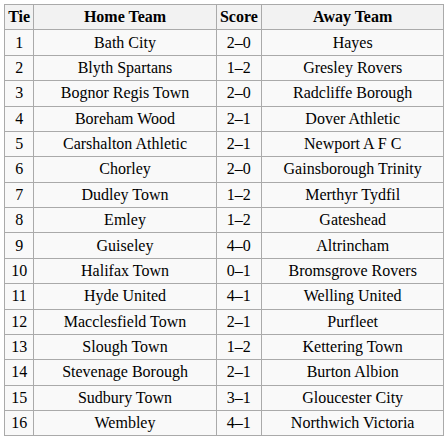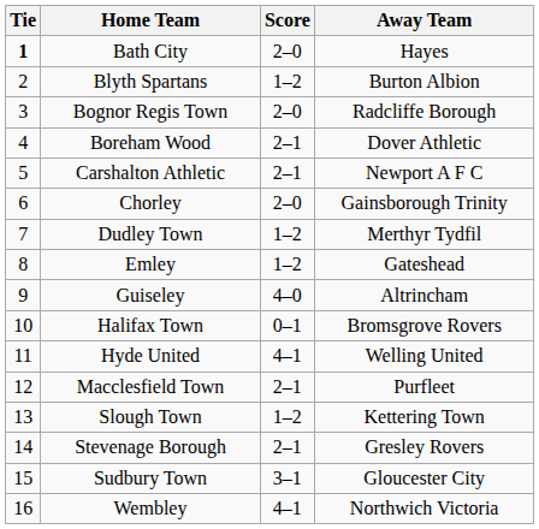 <table class="wikitable" style="text-align:center;">
 <tr>
 <th width=20>Tie</th>
 <th width=175>Home Team</th>
 <th width=20>Score</th>
 <th width=175>Away Team</th>
 </tr>
 <tr>
-<td>1</td>
+<td><strong>1</strong></td>
 <td>Bath City</td>
 <td>2–0</td>
 <td>Hayes</td>
 </tr>
 <tr>
 <td>2</td>
 <td>Blyth Spartans</td>
 <td>1–2</td>
-<td>Gresley Rovers</td>
+<td>Burton Albion</td>
 </tr>
 <tr>
 <td>3</td>
 <td>Bognor Regis Town</td>
 <td>2–0</td>
 <td>Radcliffe Borough</td>
 </tr>
 <tr>
 <td>4</td>
 <td>Boreham Wood</td>
 <td>2–1</td>
 <td>Dover Athletic</td>
 </tr>
 <tr>
 <td>5</td>
 <td>Carshalton Athletic</td>
 <td>2–1</td>
 <td>Newport A F C</td>
 </tr>
 <tr>
 <td>6</td>
 <td>Chorley</td>
 <td>2–0</td>
 <td>Gainsborough Trinity</td>
 </tr>
 <tr>
 <td>7</td>
 <td>Dudley Town</td>
 <td>1–2</td>
 <td>Merthyr Tydfil</td>
 </tr>
 <tr>
 <td>8</td>
 <td>Emley</td>
 <td>1–2</td>
 <td>Gateshead</td>
 </tr>
 <tr>
 <td>9</td>
 <td>Guiseley</td>
 <td>4–0</td>
 <td>Altrincham</td>
 </tr>
 <tr>
 <td>10</td>
 <td>Halifax Town</td>
 <td>0–1</td>
 <td>Bromsgrove Rovers</td>
 </tr>
 <tr>
 <td>11</td>
 <td>Hyde United</td>
 <td>4–1</td>
 <td>Welling United</td>
 </tr>
 <tr>
 <td>12</td>
 <td>Macclesfield Town</td>
 <td>2–1</td>
 <td>Purfleet</td>
 </tr>
 <tr>
 <td>13</td>
 <td>Slough Town</td>
 <td>1–2</td>
 <td>Kettering Town</td>
 </tr>
 <tr>
 <td>14</td>
 <td>Stevenage Borough</td>
 <td>2–1</td>
-<td>Burton Albion</td>
+<td>Gresley Rovers</td>
 </tr>
 <tr>
 <td>15</td>
 <td>Sudbury Town</td>
 <td>3–1</td>
 <td>Gloucester City</td>
 </tr>
 <tr>
 <td>16</td>
 <td>Wembley</td>
 <td>4–1</td>
 <td>Northwich Victoria</td>
 </tr>
 </table>
